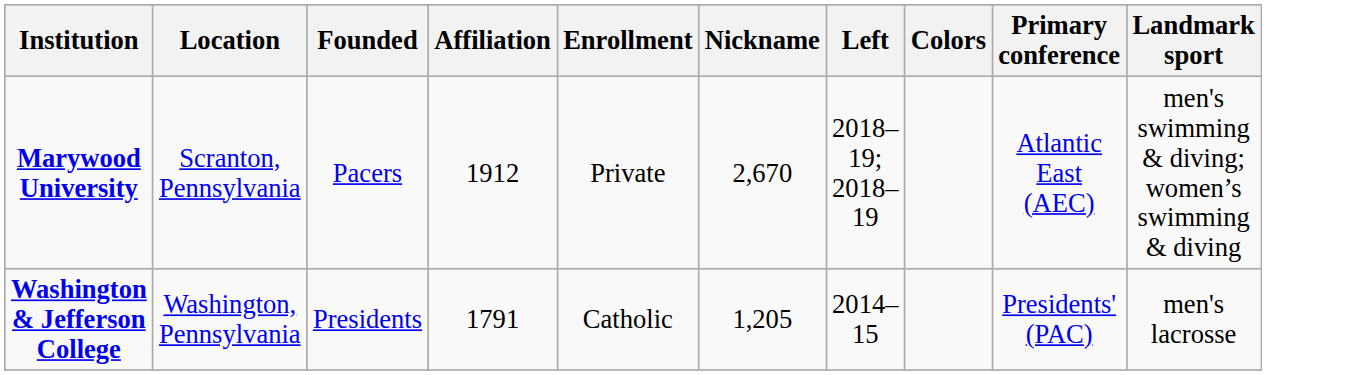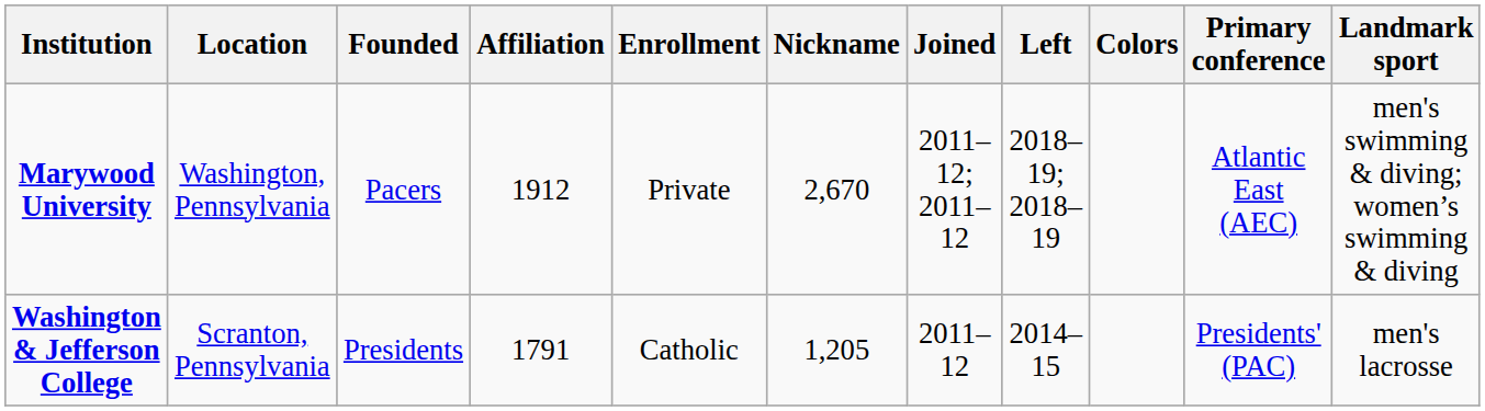 <table class="wikitable sortable" style="text-align:center;">
 <tr>
 <th>Institution</th>
 <th>Location</th>
 <th>Founded</th>
 <th>Affiliation</th>
 <th>Enrollment</th>
 <th>Nickname</th>
+<th>Joined</th>
 <th>Left</th>
 <th>Colors</th>
 <th>Primary<br>conference</th>
 <th>Landmark<br>sport</th>
 </tr>
 <tr>
 <td><strong><a href='#'>Marywood University</a></strong></td>
-<td><a href='#'>Scranton, Pennsylvania</a></td>
+<td><a href='#'>Washington, Pennsylvania</a></td>
 <td><a href='#'>Pacers</a></td>
 <td>1912</td>
 <td>Private</td>
 <td>2,670</td>
+<td>2011–12;<br>2011–12</td>
 <td>2018–19;<br>2018–19</td>
 <td> </td>
 <td><a href='#'>Atlantic East (AEC)</a></td>
 <td>men's swimming & diving;<br>women’s swimming & diving</td>
 </tr>
 <tr>
 <td><strong><a href='#'>Washington & Jefferson College</a></strong></td>
-<td><a href='#'>Washington, Pennsylvania</a></td>
+<td><a href='#'>Scranton, Pennsylvania</a></td>
 <td><a href='#'>Presidents</a></td>
 <td>1791</td>
 <td>Catholic<br></td>
 <td>1,205</td>
+<td>2011–12</td>
 <td>2014–15</td>
 <td> </td>
 <td><a href='#'>Presidents' (PAC)</a></td>
 <td>men's lacrosse</td>
 </tr>
 </table>
